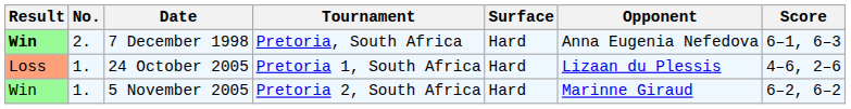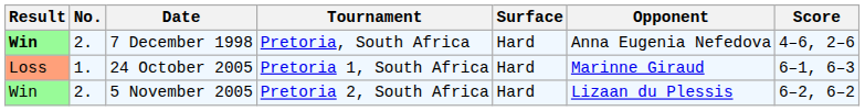 <table class="sortable wikitable" style=font-size:97%>
 <tr>
 <th>Result</th>
 <th>No.</th>
 <th>Date</th>
 <th>Tournament</th>
 <th>Surface</th>
 <th>Opponent</th>
 <th>Score</th>
 </tr>
 <tr style="background:#f0f8ff;">
 <td style="background:#98fb98;"><strong>Win</strong></td>
 <td>2.</td>
 <td>7 December 1998</td>
 <td><a href='#'>Pretoria</a>, South Africa</td>
 <td>Hard</td>
 <td> Anna Eugenia Nefedova</td>
-<td>6–1, 6–3</td>
+<td>4–6, 2–6</td>
 </tr>
 <tr bgcolor="#f0f8ff">
 <td style="background:#ffa07a;">Loss</td>
 <td>1.</td>
 <td>24 October 2005</td>
 <td><a href='#'>Pretoria</a> 1, South Africa</td>
 <td>Hard</td>
-<td> <a href='#'>Lizaan du Plessis</a></td>
-<td>4–6, 2–6</td>
+<td> <a href='#'>Marinne Giraud</a></td>
+<td>6–1, 6–3</td>
 </tr>
 <tr style="background:#f0f8ff;">
 <td style="background:#98fb98;">Win</td>
-<td>1.</td>
+<td>2.</td>
 <td>5 November 2005</td>
 <td><a href='#'>Pretoria</a> 2, South Africa</td>
 <td>Hard</td>
-<td> <a href='#'>Marinne Giraud</a></td>
+<td> <a href='#'>Lizaan du Plessis</a></td>
 <td>6–2, 6–2</td>
 </tr>
 </table>
